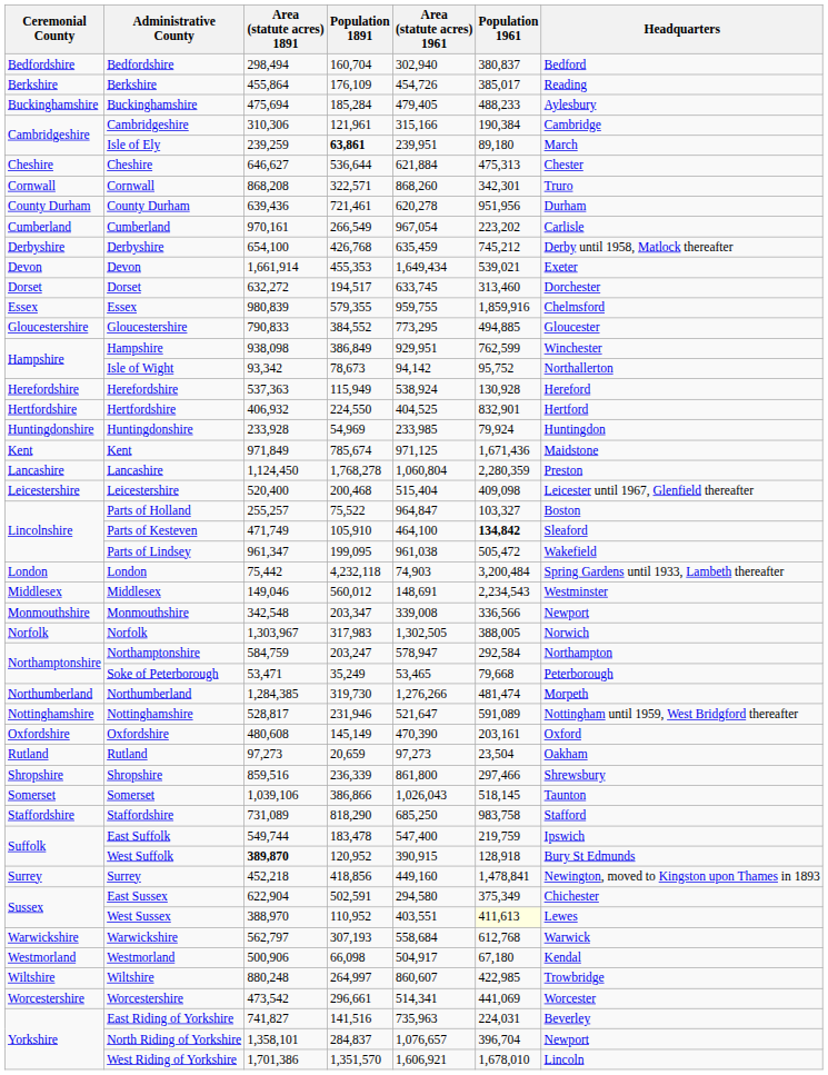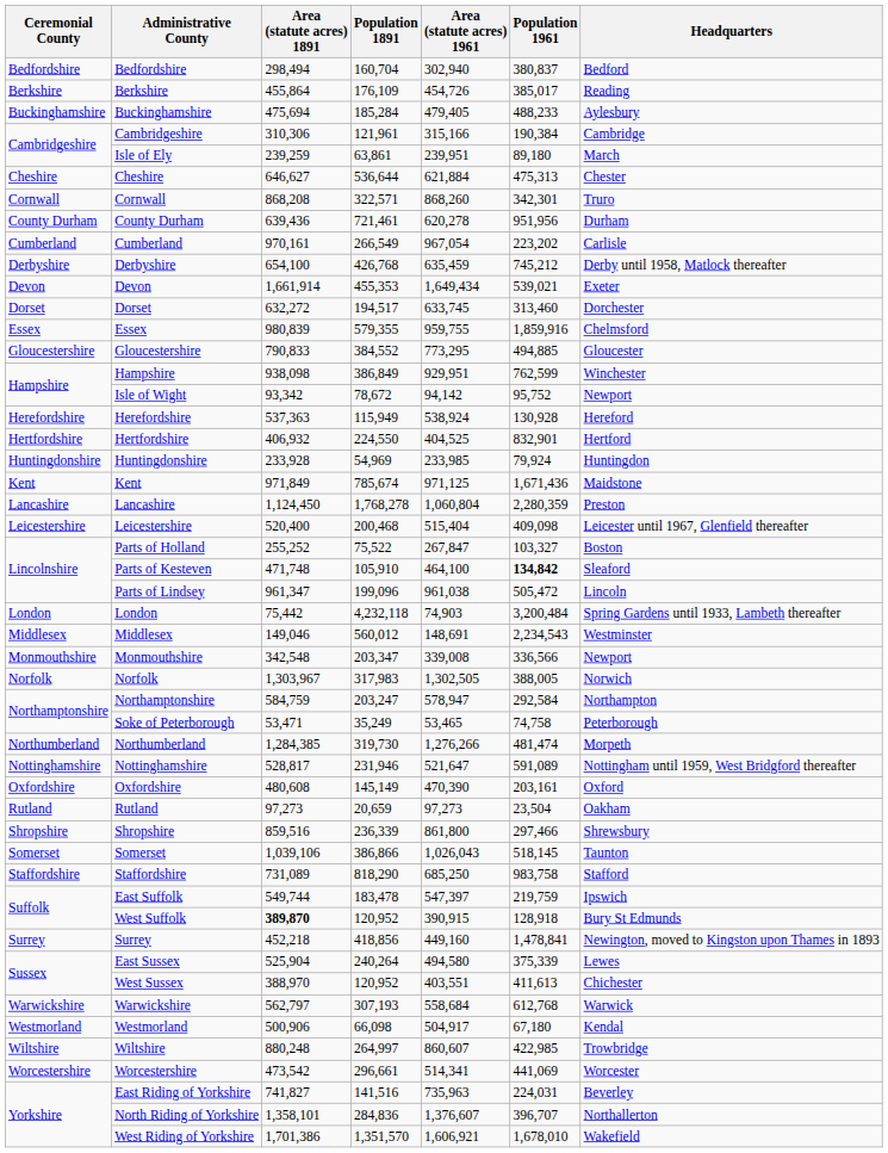 <table class="wikitable">
 <tr>
 <th>Ceremonial <br>County</th>
 <th>Administrative <br>County</th>
 <th>Area <br>(statute acres) <br>1891</th>
 <th>Population <br>1891</th>
 <th>Area <br>(statute acres) <br>1961</th>
 <th>Population <br>1961</th>
 <th>Headquarters</th>
 </tr>
 <tr>
 <td><a href='#'>Bedfordshire</a></td>
 <td><a href='#'>Bedfordshire</a></td>
 <td>298,494</td>
 <td>160,704</td>
 <td>302,940</td>
 <td>380,837</td>
 <td><a href='#'>Bedford</a></td>
 </tr>
 <tr>
 <td><a href='#'>Berkshire</a></td>
 <td><a href='#'>Berkshire</a></td>
 <td>455,864</td>
 <td>176,109</td>
 <td>454,726</td>
 <td>385,017</td>
 <td><a href='#'>Reading</a></td>
 </tr>
 <tr>
 <td><a href='#'>Buckinghamshire</a></td>
 <td><a href='#'>Buckinghamshire</a></td>
 <td>475,694</td>
 <td>185,284</td>
 <td>479,405</td>
 <td>488,233</td>
 <td><a href='#'>Aylesbury</a></td>
 </tr>
 <tr>
 <td rowspan=2><a href='#'>Cambridgeshire</a></td>
 <td><a href='#'>Cambridgeshire</a></td>
 <td>310,306</td>
 <td>121,961</td>
 <td>315,166</td>
 <td>190,384</td>
 <td><a href='#'>Cambridge</a></td>
 </tr>
 <tr>
 <td><a href='#'>Isle of Ely</a></td>
 <td>239,259</td>
-<td><strong>63,861</strong></td>
+<td>63,861</td>
 <td>239,951</td>
 <td>89,180</td>
 <td><a href='#'>March</a></td>
 </tr>
 <tr>
 <td><a href='#'>Cheshire</a></td>
 <td><a href='#'>Cheshire</a></td>
 <td>646,627</td>
 <td>536,644</td>
 <td>621,884</td>
 <td>475,313</td>
 <td><a href='#'>Chester</a> </td>
 </tr>
 <tr>
 <td><a href='#'>Cornwall</a></td>
 <td><a href='#'>Cornwall</a></td>
 <td>868,208</td>
 <td>322,571</td>
 <td>868,260</td>
 <td>342,301</td>
 <td><a href='#'>Truro</a></td>
 </tr>
 <tr>
 <td><a href='#'>County Durham</a></td>
 <td><a href='#'>County Durham</a></td>
 <td>639,436</td>
 <td>721,461</td>
 <td>620,278</td>
 <td>951,956</td>
 <td><a href='#'>Durham</a></td>
 </tr>
 <tr>
 <td><a href='#'>Cumberland</a></td>
 <td><a href='#'>Cumberland</a></td>
 <td>970,161</td>
 <td>266,549</td>
 <td>967,054</td>
 <td>223,202</td>
 <td><a href='#'>Carlisle</a></td>
 </tr>
 <tr>
 <td><a href='#'>Derbyshire</a></td>
 <td><a href='#'>Derbyshire</a></td>
 <td>654,100</td>
 <td>426,768</td>
 <td>635,459</td>
 <td>745,212</td>
 <td><a href='#'>Derby</a> until 1958, <a href='#'>Matlock</a> thereafter</td>
 </tr>
 <tr>
 <td><a href='#'>Devon</a></td>
 <td><a href='#'>Devon</a></td>
 <td>1,661,914</td>
 <td>455,353</td>
 <td>1,649,434</td>
 <td>539,021</td>
 <td><a href='#'>Exeter</a></td>
 </tr>
 <tr>
 <td><a href='#'>Dorset</a></td>
 <td><a href='#'>Dorset</a></td>
 <td>632,272</td>
 <td>194,517</td>
 <td>633,745</td>
 <td>313,460</td>
 <td><a href='#'>Dorchester</a></td>
 </tr>
 <tr>
 <td><a href='#'>Essex</a></td>
 <td><a href='#'>Essex</a></td>
 <td>980,839</td>
 <td>579,355</td>
 <td>959,755</td>
 <td>1,859,916</td>
 <td><a href='#'>Chelmsford</a></td>
 </tr>
 <tr>
 <td><a href='#'>Gloucestershire</a></td>
 <td><a href='#'>Gloucestershire</a></td>
 <td>790,833</td>
 <td>384,552</td>
 <td>773,295</td>
 <td>494,885</td>
 <td><a href='#'>Gloucester</a></td>
 </tr>
 <tr>
 <td rowspan=2><a href='#'>Hampshire</a></td>
 <td><a href='#'>Hampshire</a></td>
 <td>938,098</td>
 <td>386,849</td>
 <td>929,951</td>
 <td>762,599</td>
 <td><a href='#'>Winchester</a></td>
 </tr>
 <tr>
 <td><a href='#'>Isle of Wight</a></td>
 <td>93,342</td>
-<td>78,673</td>
+<td>78,672</td>
 <td>94,142</td>
 <td>95,752</td>
-<td><a href='#'>Northallerton</a></td>
+<td><a href='#'>Newport</a></td>
 </tr>
 <tr>
 <td><a href='#'>Herefordshire</a></td>
 <td><a href='#'>Herefordshire</a></td>
 <td>537,363</td>
 <td>115,949</td>
 <td>538,924</td>
 <td>130,928</td>
 <td><a href='#'>Hereford</a></td>
 </tr>
 <tr>
 <td><a href='#'>Hertfordshire</a></td>
 <td><a href='#'>Hertfordshire</a></td>
 <td>406,932</td>
 <td>224,550</td>
 <td>404,525</td>
 <td>832,901</td>
 <td><a href='#'>Hertford</a></td>
 </tr>
 <tr>
 <td><a href='#'>Huntingdonshire</a></td>
 <td><a href='#'>Huntingdonshire</a></td>
 <td>233,928</td>
 <td>54,969</td>
 <td>233,985</td>
 <td>79,924</td>
 <td><a href='#'>Huntingdon</a></td>
 </tr>
 <tr>
 <td><a href='#'>Kent</a></td>
 <td><a href='#'>Kent</a></td>
 <td>971,849</td>
 <td>785,674</td>
 <td>971,125</td>
 <td>1,671,436</td>
 <td><a href='#'>Maidstone</a></td>
 </tr>
 <tr>
 <td><a href='#'>Lancashire</a></td>
 <td><a href='#'>Lancashire</a></td>
 <td>1,124,450</td>
 <td>1,768,278</td>
 <td>1,060,804</td>
 <td>2,280,359</td>
 <td><a href='#'>Preston</a></td>
 </tr>
 <tr>
 <td><a href='#'>Leicestershire</a></td>
 <td><a href='#'>Leicestershire</a></td>
 <td>520,400</td>
 <td>200,468</td>
 <td>515,404</td>
 <td>409,098</td>
 <td><a href='#'>Leicester</a> until 1967, <a href='#'>Glenfield</a> thereafter</td>
 </tr>
 <tr>
 <td rowspan=3><a href='#'>Lincolnshire</a></td>
 <td><a href='#'>Parts of Holland</a></td>
-<td>255,257</td>
+<td>255,252</td>
 <td>75,522</td>
-<td>964,847</td>
+<td>267,847</td>
 <td>103,327</td>
 <td><a href='#'>Boston</a></td>
 </tr>
 <tr>
 <td><a href='#'>Parts of Kesteven</a></td>
-<td>471,749</td>
+<td>471,748</td>
 <td>105,910</td>
 <td>464,100</td>
 <td><strong>134,842</strong></td>
 <td><a href='#'>Sleaford</a></td>
 </tr>
 <tr>
 <td><a href='#'>Parts of Lindsey</a></td>
 <td>961,347</td>
-<td>199,095</td>
+<td>199,096</td>
 <td>961,038</td>
 <td>505,472</td>
-<td><a href='#'>Wakefield</a></td>
+<td><a href='#'>Lincoln</a></td>
 </tr>
 <tr>
 <td><a href='#'>London</a></td>
 <td><a href='#'>London</a></td>
 <td>75,442</td>
 <td>4,232,118</td>
 <td>74,903</td>
 <td>3,200,484</td>
 <td><a href='#'>Spring Gardens</a> until 1933, <a href='#'>Lambeth</a> thereafter</td>
 </tr>
 <tr>
 <td><a href='#'>Middlesex</a></td>
 <td><a href='#'>Middlesex</a></td>
 <td>149,046</td>
 <td>560,012</td>
 <td>148,691</td>
 <td>2,234,543</td>
 <td><a href='#'>Westminster</a></td>
 </tr>
 <tr>
 <td><a href='#'>Monmouthshire</a></td>
 <td><a href='#'>Monmouthshire</a></td>
 <td>342,548</td>
 <td>203,347</td>
 <td>339,008</td>
 <td>336,566</td>
 <td><a href='#'>Newport</a></td>
 </tr>
 <tr>
 <td><a href='#'>Norfolk</a></td>
 <td><a href='#'>Norfolk</a></td>
 <td>1,303,967</td>
 <td>317,983</td>
 <td>1,302,505</td>
 <td>388,005</td>
 <td><a href='#'>Norwich</a></td>
 </tr>
 <tr>
 <td rowspan=2><a href='#'>Northamptonshire</a></td>
 <td><a href='#'>Northamptonshire</a></td>
 <td>584,759</td>
 <td>203,247</td>
 <td>578,947</td>
 <td>292,584</td>
 <td><a href='#'>Northampton</a></td>
 </tr>
 <tr>
 <td><a href='#'>Soke of Peterborough</a></td>
 <td>53,471</td>
 <td>35,249</td>
 <td>53,465</td>
-<td>79,668</td>
+<td>74,758</td>
 <td><a href='#'>Peterborough</a></td>
 </tr>
 <tr>
 <td><a href='#'>Northumberland</a></td>
 <td><a href='#'>Northumberland</a></td>
 <td>1,284,385</td>
 <td>319,730</td>
 <td>1,276,266</td>
 <td>481,474</td>
 <td><a href='#'>Morpeth</a></td>
 </tr>
 <tr>
 <td><a href='#'>Nottinghamshire</a></td>
 <td><a href='#'>Nottinghamshire</a></td>
 <td>528,817</td>
 <td>231,946</td>
 <td>521,647</td>
 <td>591,089</td>
 <td><a href='#'>Nottingham</a> until 1959, <a href='#'>West Bridgford</a> thereafter</td>
 </tr>
 <tr>
 <td><a href='#'>Oxfordshire</a></td>
 <td><a href='#'>Oxfordshire</a></td>
 <td>480,608</td>
 <td>145,149</td>
 <td>470,390</td>
 <td>203,161</td>
 <td><a href='#'>Oxford</a></td>
 </tr>
 <tr>
 <td><a href='#'>Rutland</a></td>
 <td><a href='#'>Rutland</a></td>
 <td>97,273</td>
 <td>20,659</td>
 <td>97,273</td>
 <td>23,504</td>
 <td><a href='#'>Oakham</a></td>
 </tr>
 <tr>
 <td><a href='#'>Shropshire</a></td>
 <td><a href='#'>Shropshire</a></td>
 <td>859,516</td>
 <td>236,339</td>
 <td>861,800</td>
 <td>297,466</td>
 <td><a href='#'>Shrewsbury</a></td>
 </tr>
 <tr>
 <td><a href='#'>Somerset</a></td>
 <td><a href='#'>Somerset</a></td>
 <td>1,039,106</td>
 <td>386,866</td>
 <td>1,026,043</td>
 <td>518,145</td>
 <td><a href='#'>Taunton</a></td>
 </tr>
 <tr>
 <td><a href='#'>Staffordshire</a></td>
 <td><a href='#'>Staffordshire</a></td>
 <td>731,089</td>
 <td>818,290</td>
 <td>685,250</td>
 <td>983,758</td>
 <td><a href='#'>Stafford</a></td>
 </tr>
 <tr>
 <td rowspan=2><a href='#'>Suffolk</a></td>
 <td><a href='#'>East Suffolk</a></td>
 <td>549,744</td>
 <td>183,478</td>
-<td>547,400</td>
+<td>547,397</td>
 <td>219,759</td>
 <td><a href='#'>Ipswich</a></td>
 </tr>
 <tr>
 <td><a href='#'>West Suffolk</a></td>
 <td><strong>389,870</strong></td>
 <td>120,952</td>
 <td>390,915</td>
 <td>128,918</td>
 <td><a href='#'>Bury St Edmunds</a></td>
 </tr>
 <tr>
 <td><a href='#'>Surrey</a></td>
 <td><a href='#'>Surrey</a></td>
 <td>452,218</td>
 <td>418,856</td>
 <td>449,160</td>
 <td>1,478,841</td>
 <td><a href='#'>Newington</a>, moved to <a href='#'>Kingston upon Thames</a> in 1893 </td>
 </tr>
 <tr>
 <td rowspan=2><a href='#'>Sussex</a></td>
 <td><a href='#'>East Sussex</a></td>
-<td>622,904</td>
-<td>502,591</td>
-<td>294,580</td>
-<td>375,349</td>
-<td><a href='#'>Chichester</a></td>
+<td>525,904</td>
+<td>240,264</td>
+<td>494,580</td>
+<td>375,339</td>
+<td><a href='#'>Lewes</a></td>
 </tr>
 <tr>
 <td><a href='#'>West Sussex</a></td>
 <td>388,970</td>
-<td>110,952</td>
+<td>120,952</td>
 <td>403,551</td>
-<td style="background: lightyellow;">411,613</td>
-<td><a href='#'>Lewes</a></td>
+<td>411,613</td>
+<td><a href='#'>Chichester</a></td>
 </tr>
 <tr>
 <td><a href='#'>Warwickshire</a></td>
 <td><a href='#'>Warwickshire</a></td>
 <td>562,797</td>
 <td>307,193</td>
 <td>558,684</td>
 <td>612,768</td>
 <td><a href='#'>Warwick</a></td>
 </tr>
 <tr>
 <td><a href='#'>Westmorland</a></td>
 <td><a href='#'>Westmorland</a></td>
 <td>500,906</td>
 <td>66,098</td>
 <td>504,917</td>
 <td>67,180</td>
 <td><a href='#'>Kendal</a></td>
 </tr>
 <tr>
 <td><a href='#'>Wiltshire</a></td>
 <td><a href='#'>Wiltshire</a></td>
 <td>880,248</td>
 <td>264,997</td>
 <td>860,607</td>
 <td>422,985</td>
 <td><a href='#'>Trowbridge</a></td>
 </tr>
 <tr>
 <td><a href='#'>Worcestershire</a></td>
 <td><a href='#'>Worcestershire</a></td>
 <td>473,542</td>
 <td>296,661</td>
 <td>514,341</td>
 <td>441,069</td>
 <td><a href='#'>Worcester</a></td>
 </tr>
 <tr>
 <td rowspan=3><a href='#'>Yorkshire</a></td>
 <td><a href='#'>East Riding of Yorkshire</a></td>
 <td>741,827</td>
 <td>141,516</td>
 <td>735,963</td>
 <td>224,031</td>
 <td><a href='#'>Beverley</a></td>
 </tr>
 <tr>
 <td><a href='#'>North Riding of Yorkshire</a></td>
 <td>1,358,101</td>
-<td>284,837</td>
-<td>1,076,657</td>
-<td>396,704</td>
-<td><a href='#'>Newport</a></td>
+<td>284,836</td>
+<td>1,376,607</td>
+<td>396,707</td>
+<td><a href='#'>Northallerton</a></td>
 </tr>
 <tr>
 <td><a href='#'>West Riding of Yorkshire</a></td>
 <td>1,701,386</td>
 <td>1,351,570</td>
 <td>1,606,921</td>
 <td>1,678,010</td>
-<td><a href='#'>Lincoln</a></td>
+<td><a href='#'>Wakefield</a></td>
 </tr>
 </table>
